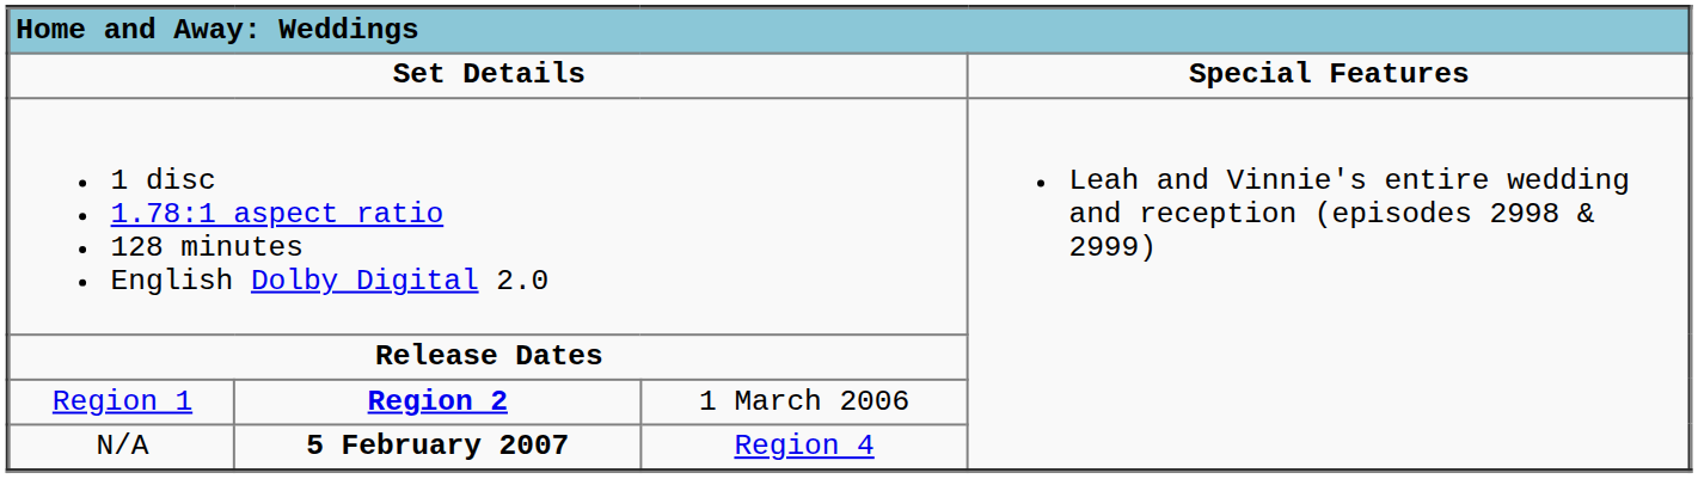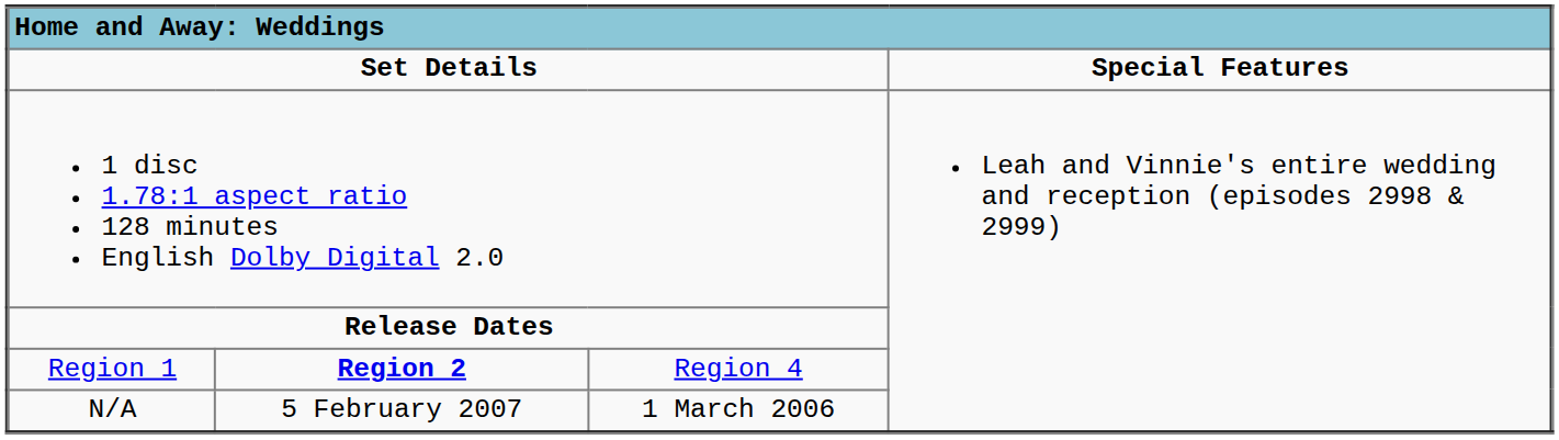 <table border="2" cellpadding="2" cellspacing="0" style="margin: 0 1em 00; background: #f9f9f9; border: 1px #aaa solod; border-collapse: collapse; font-size: 95%;">
 <tr style="background: #EFEFEF">
 <td colspan="5" style="background-color: #8BC7D7;"><strong>Home and Away: Weddings</strong></td>
 </tr>
 <tr valign="top">
 <td align="center" width="400" colspan="3"><strong>Set Details</strong></td>
 <td width="300" align="center"><strong>Special Features</strong></td>
 </tr>
 <tr valign="top">
 <td colspan="3" align="left" width="400"><br><ul><li>1 disc</li><li><a href='#'>1.78:1 aspect ratio</a></li><li>128 minutes</li><li>English <a href='#'>Dolby Digital</a> 2.0</li></ul></td>
 <td rowspan="4" align="left" width="300"><br><ul><li>Leah and Vinnie's entire wedding and reception (episodes 2998 & 2999)</li></ul></td>
 </tr>
 <tr>
 <td colspan="3" align="center"><strong>Release Dates</strong></td>
 </tr>
 <tr>
 <td align="center"><a href='#'>Region 1</a></td>
 <td align="center"><strong><a href='#'>Region 2</a></strong></td>
-<td align="center">1 March 2006</td>
+<td align="center"><a href='#'>Region 4</a></td>
 </tr>
 <tr>
 <td align="center">N/A</td>
-<td align="center"><strong>5 February 2007</strong></td>
-<td align="center"><a href='#'>Region 4</a></td>
+<td align="center">5 February 2007</td>
+<td align="center">1 March 2006</td>
 </tr>
 </table>
